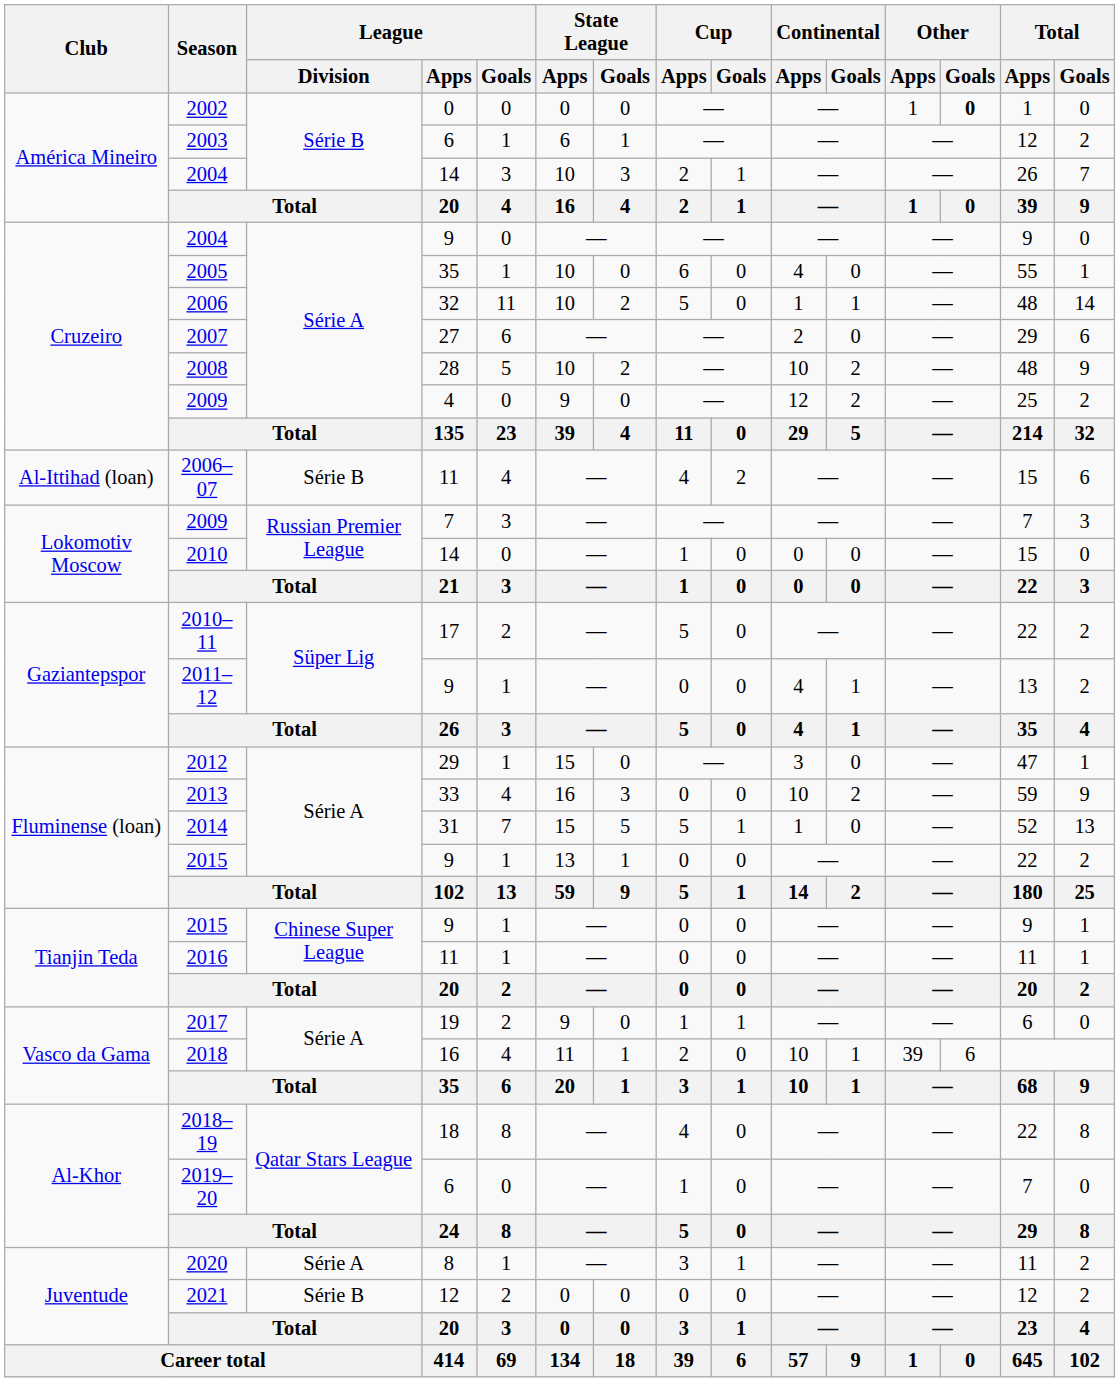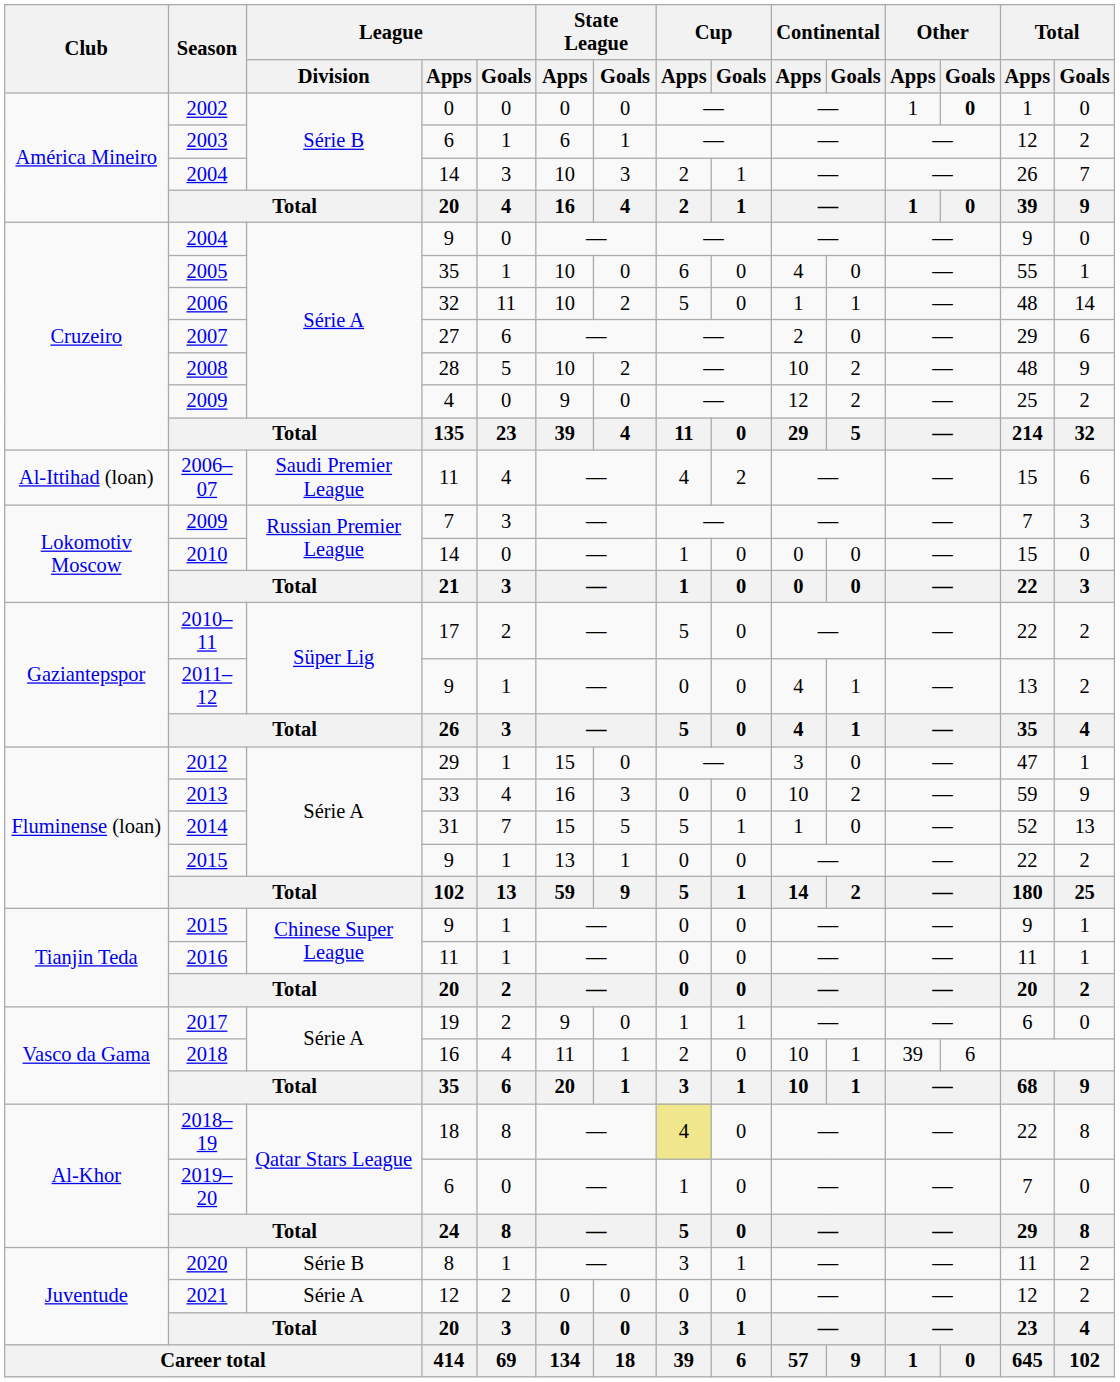 <table class="wikitable" style="text-align: center;">
 <tr>
 <th rowspan="2">Club</th>
 <th rowspan="2">Season</th>
 <th colspan="3">League</th>
 <th colspan="2">State League</th>
 <th colspan="2">Cup</th>
 <th colspan="2">Continental</th>
 <th colspan="2">Other</th>
 <th colspan="2">Total</th>
 </tr>
 <tr>
 <th>Division</th>
 <th>Apps</th>
 <th>Goals</th>
 <th>Apps</th>
 <th>Goals</th>
 <th>Apps</th>
 <th>Goals</th>
 <th>Apps</th>
 <th>Goals</th>
 <th>Apps</th>
 <th>Goals</th>
 <th>Apps</th>
 <th>Goals</th>
 </tr>
 <tr>
 <td rowspan="4" valign="center"><a href='#'>América Mineiro</a></td>
 <td><a href='#'>2002</a></td>
 <td rowspan="3"><a href='#'>Série B</a></td>
 <td>0</td>
 <td>0</td>
 <td>0</td>
 <td>0</td>
 <td colspan="2">—</td>
 <td colspan="2">—</td>
 <td>1</td>
 <td><strong>0</strong></td>
 <td>1</td>
 <td>0</td>
 </tr>
 <tr>
 <td><a href='#'>2003</a></td>
 <td>6</td>
 <td>1</td>
 <td>6</td>
 <td>1</td>
 <td colspan="2">—</td>
 <td colspan="2">—</td>
 <td colspan="2">—</td>
 <td>12</td>
 <td>2</td>
 </tr>
 <tr>
 <td><a href='#'>2004</a></td>
 <td>14</td>
 <td>3</td>
 <td>10</td>
 <td>3</td>
 <td>2</td>
 <td>1</td>
 <td colspan="2">—</td>
 <td colspan="2">—</td>
 <td>26</td>
 <td>7</td>
 </tr>
 <tr>
 <th colspan="2">Total</th>
 <th>20</th>
 <th>4</th>
 <th>16</th>
 <th>4</th>
 <th>2</th>
 <th>1</th>
 <th colspan="2">—</th>
 <th>1</th>
 <th>0</th>
 <th>39</th>
 <th>9</th>
 </tr>
 <tr>
 <td rowspan="7" valign="center"><a href='#'>Cruzeiro</a></td>
 <td><a href='#'>2004</a></td>
 <td rowspan="6"><a href='#'>Série A</a></td>
 <td>9</td>
 <td>0</td>
 <td colspan="2">—</td>
 <td colspan="2">—</td>
 <td colspan="2">—</td>
 <td colspan="2">—</td>
 <td>9</td>
 <td>0</td>
 </tr>
 <tr>
 <td><a href='#'>2005</a></td>
 <td>35</td>
 <td>1</td>
 <td>10</td>
 <td>0</td>
 <td>6</td>
 <td>0</td>
 <td>4</td>
 <td>0</td>
 <td colspan="2">—</td>
 <td>55</td>
 <td>1</td>
 </tr>
 <tr>
 <td><a href='#'>2006</a></td>
 <td>32</td>
 <td>11</td>
 <td>10</td>
 <td>2</td>
 <td>5</td>
 <td>0</td>
 <td>1</td>
 <td>1</td>
 <td colspan="2">—</td>
 <td>48</td>
 <td>14</td>
 </tr>
 <tr>
 <td><a href='#'>2007</a></td>
 <td>27</td>
 <td>6</td>
 <td colspan="2">—</td>
 <td colspan="2">—</td>
 <td>2</td>
 <td>0</td>
 <td colspan="2">—</td>
 <td>29</td>
 <td>6</td>
 </tr>
 <tr>
 <td><a href='#'>2008</a></td>
 <td>28</td>
 <td>5</td>
 <td>10</td>
 <td>2</td>
 <td colspan="2">—</td>
 <td>10</td>
 <td>2</td>
 <td colspan="2">—</td>
 <td>48</td>
 <td>9</td>
 </tr>
 <tr>
 <td><a href='#'>2009</a></td>
 <td>4</td>
 <td>0</td>
 <td>9</td>
 <td>0</td>
 <td colspan="2">—</td>
 <td>12</td>
 <td>2</td>
 <td colspan="2">—</td>
 <td>25</td>
 <td>2</td>
 </tr>
 <tr>
 <th colspan="2">Total</th>
 <th>135</th>
 <th>23</th>
 <th>39</th>
 <th>4</th>
 <th>11</th>
 <th>0</th>
 <th>29</th>
 <th>5</th>
 <th colspan="2">—</th>
 <th>214</th>
 <th>32</th>
 </tr>
 <tr>
 <td valign="center"><a href='#'>Al-Ittihad</a> (loan)</td>
 <td><a href='#'>2006–07</a></td>
-<td>Série B</td>
+<td><a href='#'>Saudi Premier League</a></td>
 <td>11</td>
 <td>4</td>
 <td colspan="2">—</td>
 <td>4</td>
 <td>2</td>
 <td colspan="2">—</td>
 <td colspan="2">—</td>
 <td>15</td>
 <td>6</td>
 </tr>
 <tr>
 <td rowspan="3" valign="center"><a href='#'>Lokomotiv Moscow</a></td>
 <td><a href='#'>2009</a></td>
 <td rowspan="2"><a href='#'>Russian Premier League</a></td>
 <td>7</td>
 <td>3</td>
 <td colspan="2">—</td>
 <td colspan="2">—</td>
 <td colspan="2">—</td>
 <td colspan="2">—</td>
 <td>7</td>
 <td>3</td>
 </tr>
 <tr>
 <td><a href='#'>2010</a></td>
 <td>14</td>
 <td>0</td>
 <td colspan="2">—</td>
 <td>1</td>
 <td>0</td>
 <td>0</td>
 <td>0</td>
 <td colspan="2">—</td>
 <td>15</td>
 <td>0</td>
 </tr>
 <tr>
 <th colspan="2">Total</th>
 <th>21</th>
 <th>3</th>
 <th colspan="2">—</th>
 <th>1</th>
 <th>0</th>
 <th>0</th>
 <th>0</th>
 <th colspan="2">—</th>
 <th>22</th>
 <th>3</th>
 </tr>
 <tr>
 <td rowspan="3" valign="center"><a href='#'>Gaziantepspor</a></td>
 <td><a href='#'>2010–11</a></td>
 <td rowspan="2"><a href='#'>Süper Lig</a></td>
 <td>17</td>
 <td>2</td>
 <td colspan="2">—</td>
 <td>5</td>
 <td>0</td>
 <td colspan="2">—</td>
 <td colspan="2">—</td>
 <td>22</td>
 <td>2</td>
 </tr>
 <tr>
 <td><a href='#'>2011–12</a></td>
 <td>9</td>
 <td>1</td>
 <td colspan="2">—</td>
 <td>0</td>
 <td>0</td>
 <td>4</td>
 <td>1</td>
 <td colspan="2">—</td>
 <td>13</td>
 <td>2</td>
 </tr>
 <tr>
 <th colspan="2">Total</th>
 <th>26</th>
 <th>3</th>
 <th colspan="2">—</th>
 <th>5</th>
 <th>0</th>
 <th>4</th>
 <th>1</th>
 <th colspan="2">—</th>
 <th>35</th>
 <th>4</th>
 </tr>
 <tr>
 <td rowspan="5" valign="center"><a href='#'>Fluminense</a> (loan)</td>
 <td><a href='#'>2012</a></td>
 <td rowspan="4">Série A</td>
 <td>29</td>
 <td>1</td>
 <td>15</td>
 <td>0</td>
 <td colspan="2">—</td>
 <td>3</td>
 <td>0</td>
 <td colspan="2">—</td>
 <td>47</td>
 <td>1</td>
 </tr>
 <tr>
 <td><a href='#'>2013</a></td>
 <td>33</td>
 <td>4</td>
 <td>16</td>
 <td>3</td>
 <td>0</td>
 <td>0</td>
 <td>10</td>
 <td>2</td>
 <td colspan="2">—</td>
 <td>59</td>
 <td>9</td>
 </tr>
 <tr>
 <td><a href='#'>2014</a></td>
 <td>31</td>
 <td>7</td>
 <td>15</td>
 <td>5</td>
 <td>5</td>
 <td>1</td>
 <td>1</td>
 <td>0</td>
 <td colspan="2">—</td>
 <td>52</td>
 <td>13</td>
 </tr>
 <tr>
 <td><a href='#'>2015</a></td>
 <td>9</td>
 <td>1</td>
 <td>13</td>
 <td>1</td>
 <td>0</td>
 <td>0</td>
 <td colspan="2">—</td>
 <td colspan="2">—</td>
 <td>22</td>
 <td>2</td>
 </tr>
 <tr>
 <th colspan="2">Total</th>
 <th>102</th>
 <th>13</th>
 <th>59</th>
 <th>9</th>
 <th>5</th>
 <th>1</th>
 <th>14</th>
 <th>2</th>
 <th colspan="2">—</th>
 <th>180</th>
 <th>25</th>
 </tr>
 <tr>
 <td rowspan="3" valign="center"><a href='#'>Tianjin Teda</a></td>
 <td><a href='#'>2015</a></td>
 <td rowspan="2"><a href='#'>Chinese Super League</a></td>
 <td>9</td>
 <td>1</td>
 <td colspan="2">—</td>
 <td>0</td>
 <td>0</td>
 <td colspan="2">—</td>
 <td colspan="2">—</td>
 <td>9</td>
 <td>1</td>
 </tr>
 <tr>
 <td><a href='#'>2016</a></td>
 <td>11</td>
 <td>1</td>
 <td colspan="2">—</td>
 <td>0</td>
 <td>0</td>
 <td colspan="2">—</td>
 <td colspan="2">—</td>
 <td>11</td>
 <td>1</td>
 </tr>
 <tr>
 <th colspan="2">Total</th>
 <th>20</th>
 <th>2</th>
 <th colspan="2">—</th>
 <th>0</th>
 <th>0</th>
 <th colspan="2">—</th>
 <th colspan="2">—</th>
 <th>20</th>
 <th>2</th>
 </tr>
 <tr>
 <td rowspan="3" valign="center"><a href='#'>Vasco da Gama</a></td>
 <td><a href='#'>2017</a></td>
 <td rowspan="2">Série A</td>
 <td>19</td>
 <td>2</td>
 <td>9</td>
 <td>0</td>
 <td>1</td>
 <td>1</td>
 <td colspan="2">—</td>
 <td colspan="2">—</td>
 <td>6</td>
 <td>0</td>
 </tr>
 <tr>
 <td><a href='#'>2018</a></td>
 <td>16</td>
 <td>4</td>
 <td>11</td>
 <td>1</td>
 <td>2</td>
 <td>0</td>
 <td>10</td>
 <td>1</td>
 <td>39</td>
 <td>6</td>
 </tr>
 <tr>
 <th colspan="2">Total</th>
 <th>35</th>
 <th>6</th>
 <th>20</th>
 <th>1</th>
 <th>3</th>
 <th>1</th>
 <th>10</th>
 <th>1</th>
 <th colspan="2">—</th>
 <th>68</th>
 <th>9</th>
 </tr>
 <tr>
 <td rowspan="3" valign="center"><a href='#'>Al-Khor</a></td>
 <td><a href='#'>2018–19</a></td>
 <td rowspan="2"><a href='#'>Qatar Stars League</a></td>
 <td>18</td>
 <td>8</td>
 <td colspan="2">—</td>
-<td>4</td>
+<td style="background: khaki;">4</td>
 <td>0</td>
 <td colspan="2">—</td>
 <td colspan="2">—</td>
 <td>22</td>
 <td>8</td>
 </tr>
 <tr>
 <td><a href='#'>2019–20</a></td>
 <td>6</td>
 <td>0</td>
 <td colspan="2">—</td>
 <td>1</td>
 <td>0</td>
 <td colspan="2">—</td>
 <td colspan="2">—</td>
 <td>7</td>
 <td>0</td>
 </tr>
 <tr>
 <th colspan="2">Total</th>
 <th>24</th>
 <th>8</th>
 <th colspan="2">—</th>
 <th>5</th>
 <th>0</th>
 <th colspan="2">—</th>
 <th colspan="2">—</th>
 <th>29</th>
 <th>8</th>
 </tr>
 <tr>
 <td rowspan="3" valign="center"><a href='#'>Juventude</a></td>
 <td><a href='#'>2020</a></td>
-<td>Série A</td>
+<td>Série B</td>
 <td>8</td>
 <td>1</td>
 <td colspan="2">—</td>
 <td>3</td>
 <td>1</td>
 <td colspan="2">—</td>
 <td colspan="2">—</td>
 <td>11</td>
 <td>2</td>
 </tr>
 <tr>
 <td><a href='#'>2021</a></td>
-<td>Série B</td>
+<td>Série A</td>
 <td>12</td>
 <td>2</td>
 <td>0</td>
 <td>0</td>
 <td>0</td>
 <td>0</td>
 <td colspan="2">—</td>
 <td colspan="2">—</td>
 <td>12</td>
 <td>2</td>
 </tr>
 <tr>
 <th colspan="2">Total</th>
 <th>20</th>
 <th>3</th>
 <th>0</th>
 <th>0</th>
 <th>3</th>
 <th>1</th>
 <th colspan="2">—</th>
 <th colspan="2">—</th>
 <th>23</th>
 <th>4</th>
 </tr>
 <tr>
 <th colspan="3"><strong>Career total</strong></th>
 <th>414</th>
 <th>69</th>
 <th>134</th>
 <th>18</th>
 <th>39</th>
 <th>6</th>
 <th>57</th>
 <th>9</th>
 <th>1</th>
 <th>0</th>
 <th>645</th>
 <th>102</th>
 </tr>
 </table>
